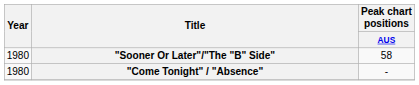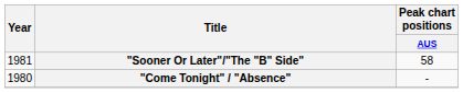 <table class="wikitable plainrowheaders" style="text-align:center;" border="1">
 <tr>
 <th scope="col" rowspan="2">Year</th>
 <th scope="col" rowspan="2" style="width:32em;">Title</th>
 <th scope="col" colspan="1">Peak chart<br>positions</th>
 </tr>
 <tr>
 <th scope="col" style="text-align:center;"><small><a href='#'>AUS</a></small><br></th>
 </tr>
 <tr>
-<td>1980</td>
+<td>1981</td>
 <th scope="row">"Sooner Or Later"/"The "B" Side"</th>
 <td style="text-align:center;">58</td>
 </tr>
 <tr>
 <td>1980</td>
 <th scope="row">"Come Tonight" / "Absence"</th>
 <td style="text-align:center;">-</td>
 </tr>
 <tr>
 </tr>
 </table>
